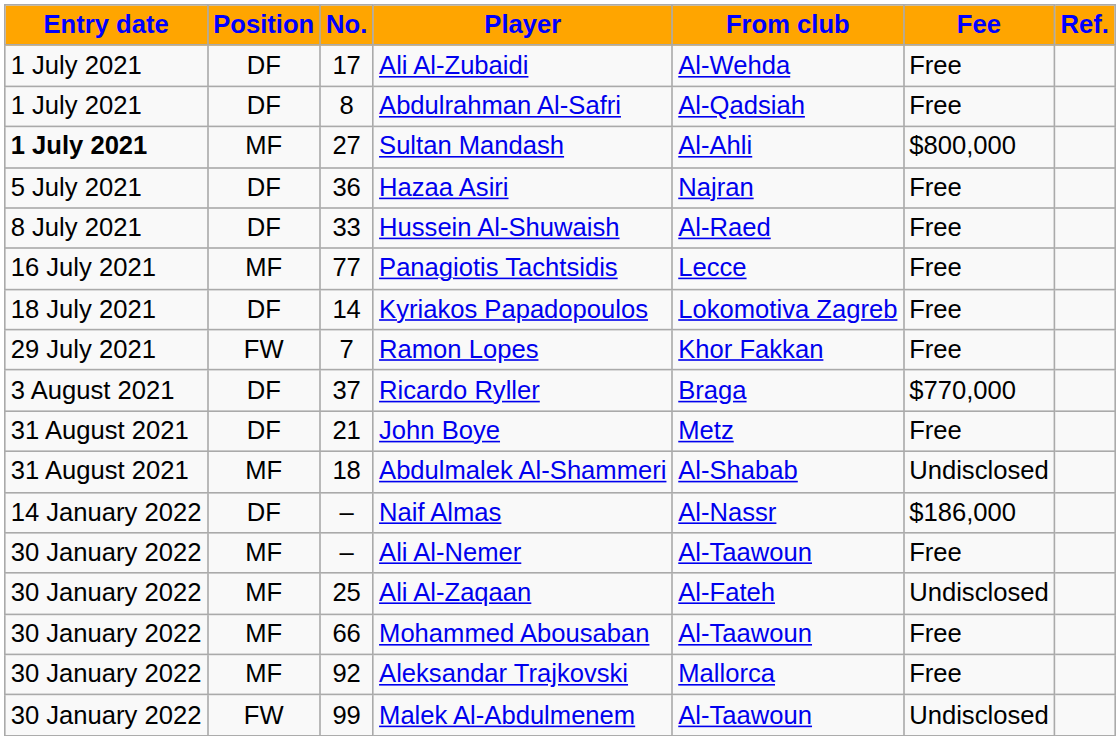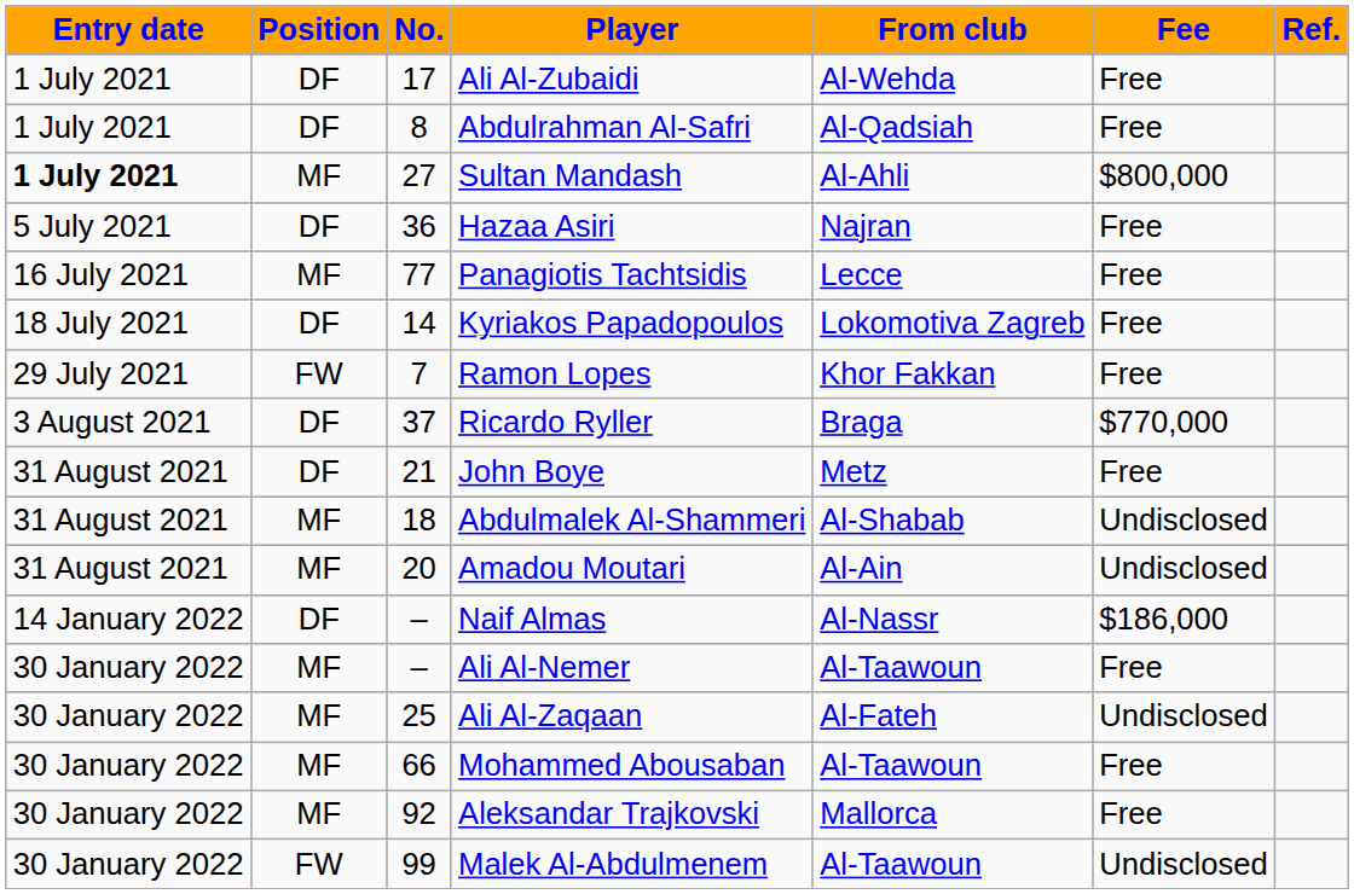 <table class="wikitable sortable">
 <tr>
 <th style="background:orange; color:blue;"><strong>Entry date</strong></th>
 <th style="background:orange; color:blue;"><strong>Position</strong></th>
 <th style="background:orange; color:blue;"><strong>No.</strong></th>
 <th style="background:orange; color:blue;"><strong>Player</strong></th>
 <th style="background:orange; color:blue;"><strong>From club</strong></th>
 <th style="background:orange; color:blue;"><strong>Fee</strong></th>
 <th style="background:orange; color:blue;"><strong>Ref.</strong></th>
 </tr>
 <tr>
 <td>1 July 2021</td>
 <td style="text-align:center;">DF</td>
 <td style="text-align:center;">17</td>
 <td style="text-align:left;"> <a href='#'>Ali Al-Zubaidi</a></td>
 <td style="text-align:left;"> <a href='#'>Al-Wehda</a></td>
 <td>Free</td>
 <td></td>
 </tr>
 <tr>
 <td>1 July 2021</td>
 <td style="text-align:center;">DF</td>
 <td style="text-align:center;">8</td>
 <td style="text-align:left;"> <a href='#'>Abdulrahman Al-Safri</a></td>
 <td style="text-align:left;"> <a href='#'>Al-Qadsiah</a></td>
 <td>Free</td>
 <td></td>
 </tr>
 <tr>
 <td><strong>1 July 2021</strong></td>
 <td style="text-align:center;">MF</td>
 <td style="text-align:center;">27</td>
 <td style="text-align:left;"> <a href='#'>Sultan Mandash</a></td>
 <td style="text-align:left;"> <a href='#'>Al-Ahli</a></td>
 <td>$800,000</td>
 <td></td>
 </tr>
 <tr>
 <td>5 July 2021</td>
 <td style="text-align:center;">DF</td>
 <td style="text-align:center;">36</td>
 <td style="text-align:left;"> <a href='#'>Hazaa Asiri</a></td>
 <td style="text-align:left;"> <a href='#'>Najran</a></td>
-<td>Free</td>
-<td></td>
-</tr>
-<tr>
-<td>8 July 2021</td>
-<td style="text-align:center;">DF</td>
-<td style="text-align:center;">33</td>
-<td style="text-align:left;"> <a href='#'>Hussein Al-Shuwaish</a></td>
-<td style="text-align:left;"> <a href='#'>Al-Raed</a></td>
 <td>Free</td>
 <td></td>
 </tr>
 <tr>
 <td>16 July 2021</td>
 <td style="text-align:center;">MF</td>
 <td style="text-align:center;">77</td>
 <td style="text-align:left;"> <a href='#'>Panagiotis Tachtsidis</a></td>
 <td style="text-align:left;"> <a href='#'>Lecce</a></td>
 <td>Free</td>
 <td></td>
 </tr>
 <tr>
 <td>18 July 2021</td>
 <td style="text-align:center;">DF</td>
 <td style="text-align:center;">14</td>
 <td style="text-align:left;"> <a href='#'>Kyriakos Papadopoulos</a></td>
 <td style="text-align:left;"> <a href='#'>Lokomotiva Zagreb</a></td>
 <td>Free</td>
 <td></td>
 </tr>
 <tr>
 <td>29 July 2021</td>
 <td style="text-align:center;">FW</td>
 <td style="text-align:center;">7</td>
 <td style="text-align:left;"> <a href='#'>Ramon Lopes</a></td>
 <td style="text-align:left;"> <a href='#'>Khor Fakkan</a></td>
 <td>Free</td>
 <td></td>
 </tr>
 <tr>
 <td>3 August 2021</td>
 <td style="text-align:center;">DF</td>
 <td style="text-align:center;">37</td>
 <td style="text-align:left;"> <a href='#'>Ricardo Ryller</a></td>
 <td style="text-align:left;"> <a href='#'>Braga</a></td>
 <td>$770,000</td>
 <td></td>
 </tr>
 <tr>
 <td>31 August 2021</td>
 <td style="text-align:center;">DF</td>
 <td style="text-align:center;">21</td>
 <td style="text-align:left;"> <a href='#'>John Boye</a></td>
 <td style="text-align:left;"> <a href='#'>Metz</a></td>
 <td>Free</td>
 <td></td>
 </tr>
 <tr>
 <td>31 August 2021</td>
 <td style="text-align:center;">MF</td>
 <td style="text-align:center;">18</td>
 <td style="text-align:left;"> <a href='#'>Abdulmalek Al-Shammeri</a></td>
 <td style="text-align:left;"> <a href='#'>Al-Shabab</a></td>
+<td>Undisclosed</td>
+<td></td>
+</tr>
+<tr>
+<td>31 August 2021</td>
+<td style="text-align:center;">MF</td>
+<td style="text-align:center;">20</td>
+<td style="text-align:left;"> <a href='#'>Amadou Moutari</a></td>
+<td style="text-align:left;"> <a href='#'>Al-Ain</a></td>
 <td>Undisclosed</td>
 <td></td>
 </tr>
 <tr>
 <td>14 January 2022</td>
 <td style="text-align:center;">DF</td>
 <td style="text-align:center;">–</td>
 <td style="text-align:left;"> <a href='#'>Naif Almas</a></td>
 <td style="text-align:left;"> <a href='#'>Al-Nassr</a></td>
 <td>$186,000</td>
 <td></td>
 </tr>
 <tr>
 <td>30 January 2022</td>
 <td style="text-align:center;">MF</td>
 <td style="text-align:center;">–</td>
 <td style="text-align:left;"> <a href='#'>Ali Al-Nemer</a></td>
 <td style="text-align:left;"> <a href='#'>Al-Taawoun</a></td>
 <td>Free</td>
 <td></td>
 </tr>
 <tr>
 <td>30 January 2022</td>
 <td style="text-align:center;">MF</td>
 <td style="text-align:center;">25</td>
 <td style="text-align:left;"> <a href='#'>Ali Al-Zaqaan</a></td>
 <td style="text-align:left;"> <a href='#'>Al-Fateh</a></td>
 <td>Undisclosed</td>
 <td></td>
 </tr>
 <tr>
 <td>30 January 2022</td>
 <td style="text-align:center;">MF</td>
 <td style="text-align:center;">66</td>
 <td style="text-align:left;"> <a href='#'>Mohammed Abousaban</a></td>
 <td style="text-align:left;"> <a href='#'>Al-Taawoun</a></td>
 <td>Free</td>
 <td></td>
 </tr>
 <tr>
 <td>30 January 2022</td>
 <td style="text-align:center;">MF</td>
 <td style="text-align:center;">92</td>
 <td style="text-align:left;"> <a href='#'>Aleksandar Trajkovski</a></td>
 <td style="text-align:left;"> <a href='#'>Mallorca</a></td>
 <td>Free</td>
 <td></td>
 </tr>
 <tr>
 <td>30 January 2022</td>
 <td style="text-align:center;">FW</td>
 <td style="text-align:center;">99</td>
 <td style="text-align:left;"> <a href='#'>Malek Al-Abdulmenem</a></td>
 <td style="text-align:left;"> <a href='#'>Al-Taawoun</a></td>
 <td>Undisclosed</td>
 <td></td>
 </tr>
 <tr>
 </tr>
 </table>
